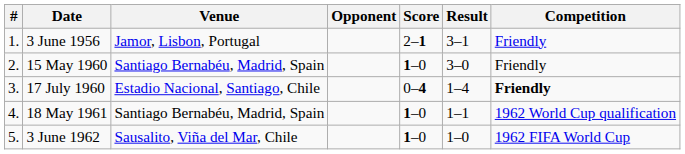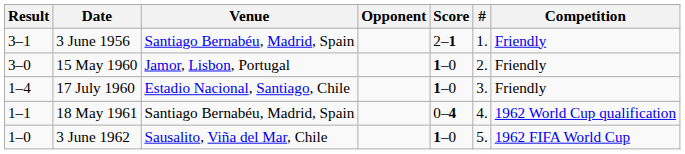 <table class="wikitable" style="font-size:100%">
 <tr>
-<th>#</th>
+<th>Result</th>
 <th>Date</th>
 <th>Venue</th>
 <th>Opponent</th>
 <th>Score</th>
-<th>Result</th>
+<th>#</th>
 <th>Competition</th>
 </tr>
 <tr>
-<td>1.</td>
+<td>3–1</td>
 <td>3 June 1956</td>
-<td><a href='#'>Jamor</a>, <a href='#'>Lisbon</a>, Portugal</td>
+<td><a href='#'>Santiago Bernabéu</a>, <a href='#'>Madrid</a>, Spain</td>
 <td></td>
 <td>2–<strong>1</strong></td>
-<td>3–1</td>
+<td>1.</td>
 <td><a href='#'>Friendly</a></td>
 </tr>
 <tr>
-<td>2.</td>
+<td>3–0</td>
 <td>15 May 1960</td>
-<td><a href='#'>Santiago Bernabéu</a>, <a href='#'>Madrid</a>, Spain</td>
+<td><a href='#'>Jamor</a>, <a href='#'>Lisbon</a>, Portugal</td>
 <td></td>
 <td><strong>1</strong>–0</td>
-<td>3–0</td>
+<td>2.</td>
 <td>Friendly</td>
 </tr>
 <tr>
-<td>3.</td>
+<td>1–4</td>
 <td>17 July 1960</td>
 <td><a href='#'>Estadio Nacional</a>, <a href='#'>Santiago</a>, Chile</td>
 <td></td>
-<td>0–<strong>4</strong></td>
-<td>1–4</td>
-<td><strong>Friendly</strong></td>
+<td><strong>1</strong>–0</td>
+<td>3.</td>
+<td>Friendly</td>
 </tr>
 <tr>
-<td>4.</td>
+<td>1–1</td>
 <td>18 May 1961</td>
 <td>Santiago Bernabéu, Madrid, Spain</td>
 <td></td>
-<td><strong>1</strong>–0</td>
-<td>1–1</td>
+<td>0–<strong>4</strong></td>
+<td>4.</td>
 <td><a href='#'>1962 World Cup qualification</a></td>
 </tr>
 <tr>
-<td>5.</td>
+<td>1–0</td>
 <td>3 June 1962</td>
 <td><a href='#'>Sausalito</a>, <a href='#'>Viña del Mar</a>, Chile</td>
 <td></td>
 <td><strong>1</strong>–0</td>
-<td>1–0</td>
+<td>5.</td>
 <td><a href='#'>1962 FIFA World Cup</a></td>
 </tr>
 </table>
